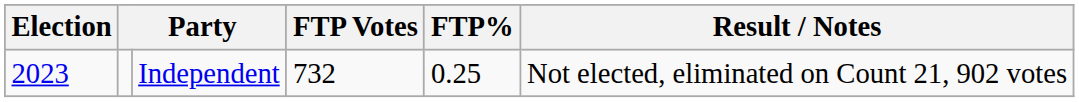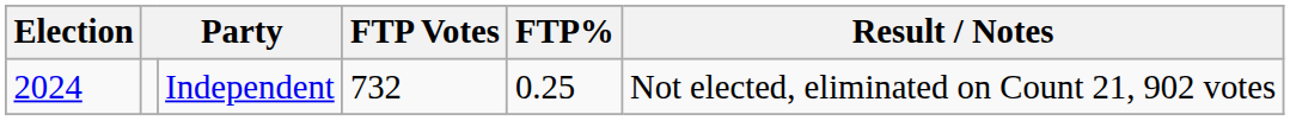 <table class="wikitable">
 <tr>
 <th>Election</th>
 <th colspan="2">Party</th>
 <th>FTP Votes</th>
 <th>FTP%</th>
 <th>Result / Notes</th>
 </tr>
 <tr>
-<td><a href='#'>2023</a></td>
+<td><a href='#'>2024</a></td>
 <td></td>
 <td><a href='#'>Independent</a></td>
 <td>732</td>
 <td>0.25</td>
 <td>Not elected, eliminated on Count 21, 902 votes</td>
 </tr>
 </table>
